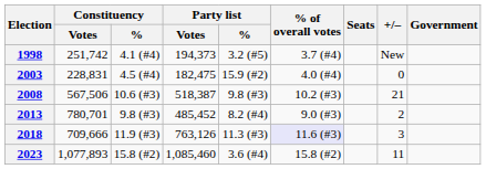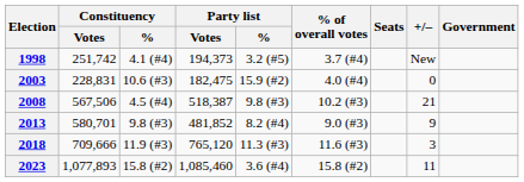 <table class="wikitable" style="text-align: right;">
 <tr>
 <th rowspan="2">Election</th>
 <th colspan="2">Constituency</th>
 <th colspan="2">Party list</th>
 <th rowspan="2">% of<br>overall votes</th>
 <th rowspan="2">Seats</th>
 <th rowspan="2">+/–</th>
 <th rowspan="2">Government</th>
 </tr>
 <tr>
 <th>Votes</th>
 <th>%</th>
 <th>Votes</th>
 <th>%</th>
 </tr>
 <tr>
 <th><a href='#'>1998</a></th>
 <td>251,742</td>
 <td>4.1 (#4)</td>
 <td>194,373</td>
 <td>3.2 (#5)</td>
 <td>3.7 (#4)</td>
 <td></td>
 <td>New</td>
 <td></td>
 </tr>
 <tr>
 <th><a href='#'>2003</a></th>
 <td>228,831</td>
-<td>4.5 (#4)</td>
+<td>10.6 (#3)</td>
 <td>182,475</td>
 <td>15.9 (#2)</td>
 <td>4.0 (#4)</td>
 <td></td>
 <td> 0</td>
 <td></td>
 </tr>
 <tr>
 <th><a href='#'>2008</a></th>
 <td>567,506</td>
-<td>10.6 (#3)</td>
+<td>4.5 (#4)</td>
 <td>518,387</td>
 <td>9.8 (#3)</td>
 <td>10.2 (#3)</td>
 <td></td>
 <td> 21</td>
 <td></td>
 </tr>
 <tr>
 <th><a href='#'>2013</a></th>
-<td>780,701</td>
+<td>580,701</td>
 <td>9.8 (#3)</td>
-<td>485,452</td>
+<td>481,852</td>
 <td>8.2 (#4)</td>
 <td>9.0 (#3)</td>
 <td></td>
-<td> 2</td>
+<td> 9</td>
 <td></td>
 </tr>
 <tr>
 <th><a href='#'>2018</a></th>
 <td>709,666</td>
 <td>11.9 (#3)</td>
-<td>763,126</td>
+<td>765,120</td>
 <td>11.3 (#3)</td>
-<td style="background: lavender;">11.6 (#3)</td>
+<td>11.6 (#3)</td>
 <td></td>
 <td> 3</td>
 <td></td>
 </tr>
 <tr>
 <th><a href='#'>2023</a></th>
 <td>1,077,893</td>
 <td>15.8 (#2)</td>
 <td>1,085,460</td>
 <td>3.6 (#4)</td>
 <td>15.8 (#2)</td>
 <td></td>
 <td> 11</td>
 <td></td>
 </tr>
 </table>
